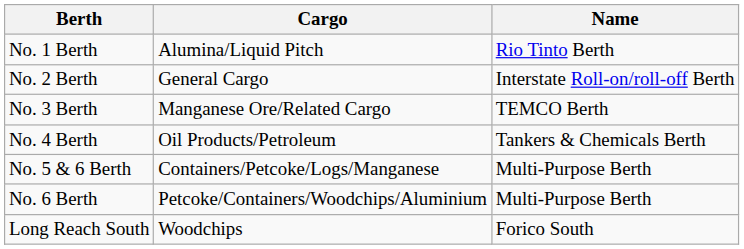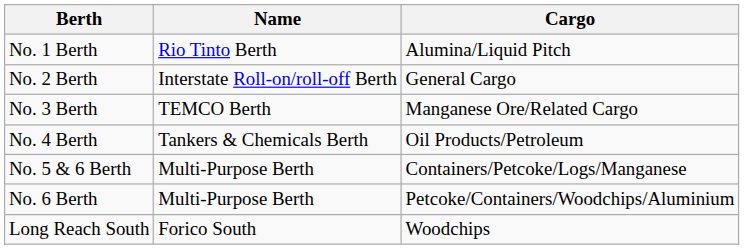 <table class="wikitable">
 <tr>
 <th>Berth</th>
+<th>Name</th>
 <th>Cargo</th>
-<th>Name</th>
 </tr>
 <tr>
 <td>No. 1 Berth</td>
+<td><a href='#'>Rio Tinto</a> Berth</td>
 <td>Alumina/Liquid Pitch</td>
-<td><a href='#'>Rio Tinto</a> Berth</td>
 </tr>
 <tr>
 <td>No. 2 Berth</td>
+<td>Interstate <a href='#'>Roll-on/roll-off</a> Berth</td>
 <td>General Cargo</td>
-<td>Interstate <a href='#'>Roll-on/roll-off</a> Berth</td>
 </tr>
 <tr>
 <td>No. 3 Berth</td>
+<td>TEMCO Berth</td>
 <td>Manganese Ore/Related Cargo</td>
-<td>TEMCO Berth</td>
 </tr>
 <tr>
 <td>No. 4 Berth</td>
+<td>Tankers & Chemicals Berth</td>
 <td>Oil Products/Petroleum</td>
-<td>Tankers & Chemicals Berth</td>
 </tr>
 <tr>
 <td>No. 5 & 6 Berth</td>
+<td>Multi-Purpose Berth</td>
 <td>Containers/Petcoke/Logs/Manganese</td>
-<td>Multi-Purpose Berth</td>
 </tr>
 <tr>
 <td>No. 6 Berth</td>
+<td>Multi-Purpose Berth</td>
 <td>Petcoke/Containers/Woodchips/Aluminium</td>
-<td>Multi-Purpose Berth</td>
 </tr>
 <tr>
 <td>Long Reach South</td>
+<td>Forico South</td>
 <td>Woodchips</td>
-<td>Forico South</td>
 </tr>
 </table>
